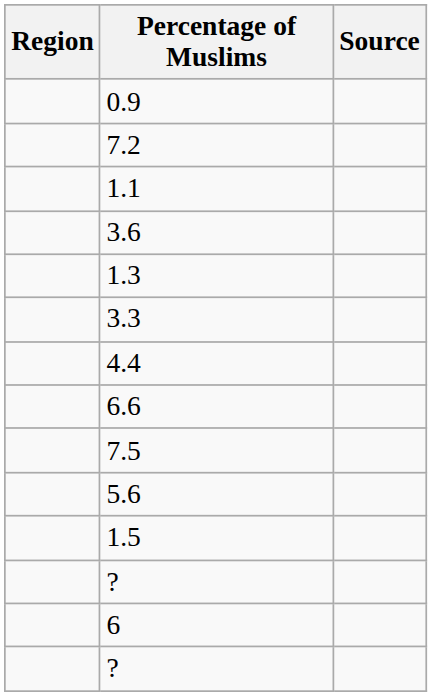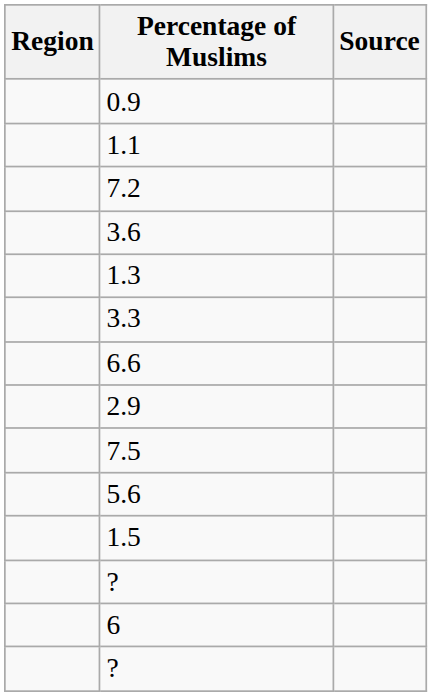 <table class="wikitable sortable" style="font-size:100;">
 <tr>
 <th>Region</th>
 <th data-sort-type="number" style="max-width:8em">Percentage of Muslims</th>
 <th>Source</th>
 </tr>
 <tr>
 <td></td>
 <td>0.9</td>
 <td></td>
 </tr>
 <tr>
 <td></td>
-<td>7.2</td>
+<td>1.1</td>
 <td></td>
 </tr>
 <tr>
 <td></td>
-<td>1.1</td>
+<td>7.2</td>
 <td></td>
 </tr>
 <tr>
 <td></td>
 <td>3.6</td>
 <td></td>
 </tr>
 <tr>
 <td></td>
 <td>1.3</td>
 <td></td>
 </tr>
 <tr>
 <td></td>
 <td>3.3</td>
 <td></td>
 </tr>
 <tr>
 <td></td>
-<td>4.4</td>
+<td>6.6</td>
 <td></td>
 </tr>
 <tr>
 <td></td>
-<td>6.6</td>
+<td>2.9</td>
 <td></td>
 </tr>
 <tr>
 <td></td>
 <td>7.5</td>
 <td></td>
 </tr>
 <tr>
 <td></td>
 <td>5.6</td>
 <td></td>
 </tr>
 <tr>
 <td></td>
 <td>1.5</td>
 <td></td>
 </tr>
 <tr>
 <td></td>
 <td>?</td>
 <td></td>
 </tr>
 <tr>
 <td></td>
 <td>6</td>
 <td></td>
 </tr>
 <tr>
 <td></td>
 <td>?</td>
 <td></td>
 </tr>
 </table>
